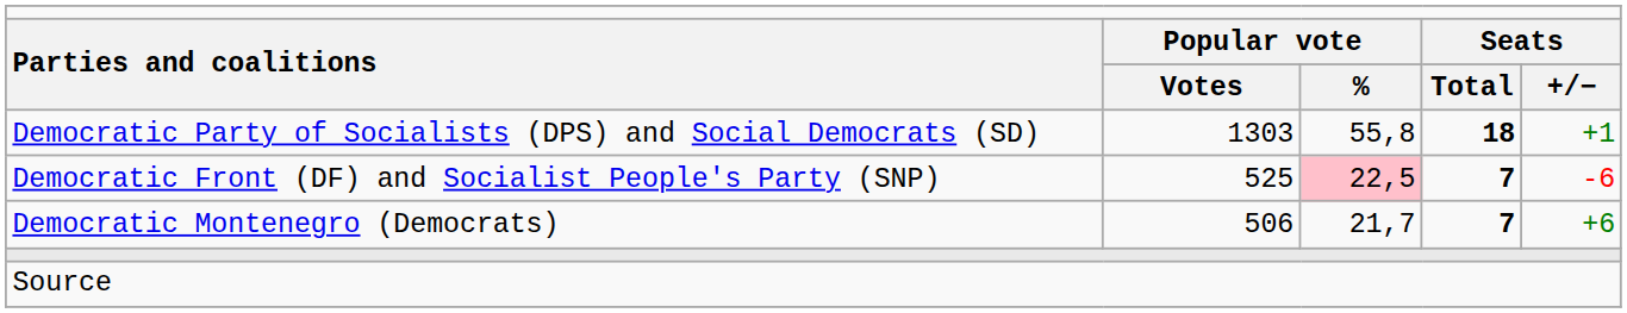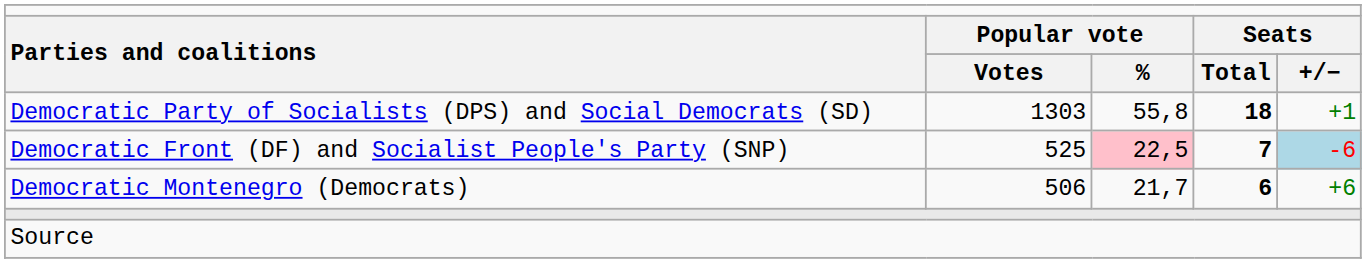 <table class="wikitable" style="text-align:right; font-size:98%; margin-bottom:0">
 <tr>
 <td colspan="6"></td>
 </tr>
 <tr>
 <th style="text-align:left;" rowspan="2" width="500">Parties and coalitions</th>
 <th colspan="2">Popular vote</th>
 <th colspan="2">Seats</th>
 </tr>
 <tr>
 <th width="85">Votes</th>
 <th width="50">%</th>
 <th width="40">Total</th>
 <th width="40">+/−</th>
 </tr>
 <tr>
 <td align="left"><a href='#'>Democratic Party of Socialists</a> (DPS) and <a href='#'>Social Democrats</a> (SD)</td>
 <td>1303</td>
 <td>55,8</td>
 <td><strong>18</strong></td>
 <td style="color:green;">+1</td>
 </tr>
 <tr>
 <td align="left"><a href='#'>Democratic Front</a> (DF) and <a href='#'>Socialist People's Party</a> (SNP)</td>
 <td>525</td>
 <td style="background: pink;">22,5</td>
 <td><strong>7</strong></td>
-<td style="color:red;">-6</td>
+<td style="background: lightblue; color:red;">-6</td>
 </tr>
 <tr>
 <td align="left"><a href='#'>Democratic Montenegro</a> (Democrats)</td>
 <td>506</td>
 <td>21,7</td>
-<td><strong>7</strong></td>
+<td><strong>6</strong></td>
 <td style="color:green;">+6</td>
 </tr>
 <tr>
 <td colspan="6" bgcolor="#E9E9E9"></td>
 </tr>
 <tr>
 <td align="left" colspan="6">Source</td>
 </tr>
 </table>
